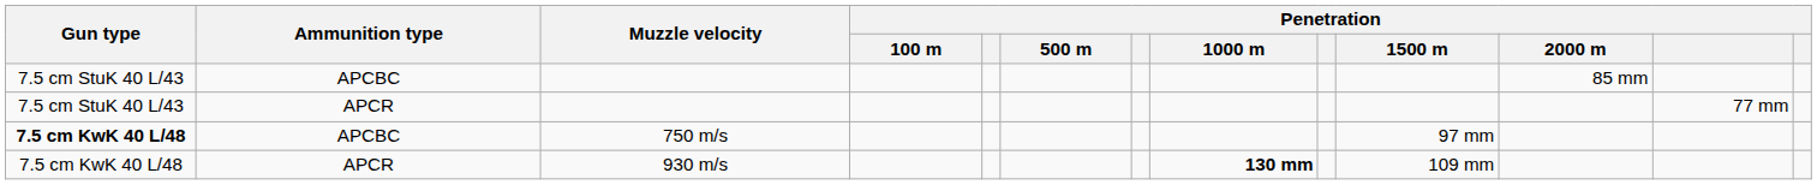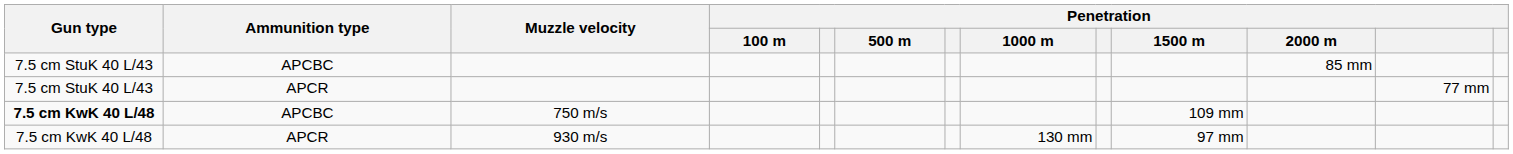 <table class="wikitable" style="text-align:right; width: 100%">
 <tr>
 <th rowspan=2>Gun type</th>
 <th rowspan=2>Ammunition type</th>
 <th rowspan=2>Muzzle velocity</th>
 <th colspan=11>Penetration</th>
 </tr>
 <tr>
 <th>100 m</th>
 <th></th>
 <th>500 m</th>
 <th></th>
 <th>1000 m</th>
 <th></th>
 <th>1500 m</th>
 <th>2000 m</th>
 <th></th>
 <th></th>
 </tr>
 <tr>
 <td style="text-align:center;width: 10em">7.5 cm StuK 40 L/43</td>
 <td style="text-align:center">APCBC</td>
 <td style="text-align:center"></td>
 <td></td>
 <td></td>
 <td></td>
 <td></td>
 <td></td>
 <td></td>
 <td></td>
 <td>85 mm</td>
 <td></td>
 <td></td>
 </tr>
 <tr>
 <td style="text-align:center">7.5 cm StuK 40 L/43</td>
 <td style="text-align:center">APCR</td>
 <td style="text-align:center"></td>
 <td></td>
 <td></td>
 <td></td>
 <td></td>
 <td></td>
 <td></td>
 <td></td>
 <td></td>
 <td>77 mm</td>
 <td></td>
 </tr>
 <tr>
 <td style="text-align:center"><strong>7.5 cm KwK 40 L/48</strong></td>
 <td style="text-align:center">APCBC</td>
 <td style="text-align:center">750 m/s</td>
 <td></td>
 <td></td>
 <td></td>
 <td></td>
 <td></td>
 <td></td>
-<td>97 mm</td>
+<td>109 mm</td>
 <td></td>
 <td></td>
 <td></td>
 </tr>
 <tr>
 <td style="text-align:center">7.5 cm KwK 40 L/48</td>
 <td style="text-align:center">APCR</td>
 <td style="text-align:center">930 m/s</td>
 <td></td>
 <td></td>
 <td></td>
 <td></td>
-<td><strong>130 mm</strong></td>
+<td>130 mm</td>
 <td></td>
-<td>109 mm</td>
+<td>97 mm</td>
 <td></td>
 <td></td>
 <td></td>
 </tr>
 </table>
